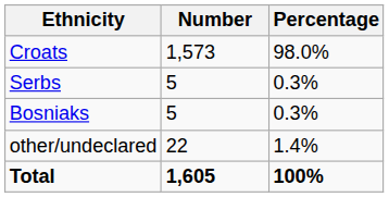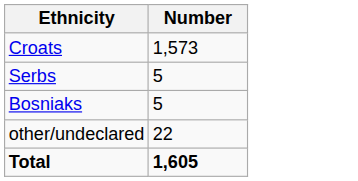 <table class="wikitable">
 <tr>
 <th width="100px">Ethnicity</th>
 <th width="80px">Number</th>
-<th width="80px">Percentage</th>
 </tr>
 <tr>
 <td><a href='#'>Croats</a></td>
 <td>1,573</td>
-<td>98.0%</td>
 </tr>
 <tr>
 <td><a href='#'>Serbs</a></td>
 <td>5</td>
-<td>0.3%</td>
 </tr>
 <tr>
 <td><a href='#'>Bosniaks</a></td>
 <td>5</td>
-<td>0.3%</td>
 </tr>
 <tr>
 <td>other/undeclared</td>
 <td>22</td>
-<td>1.4%</td>
 </tr>
 <tr>
 <td><strong>Total</strong></td>
 <td><strong>1,605</strong></td>
-<td><strong>100%</strong></td>
 </tr>
 </table>
